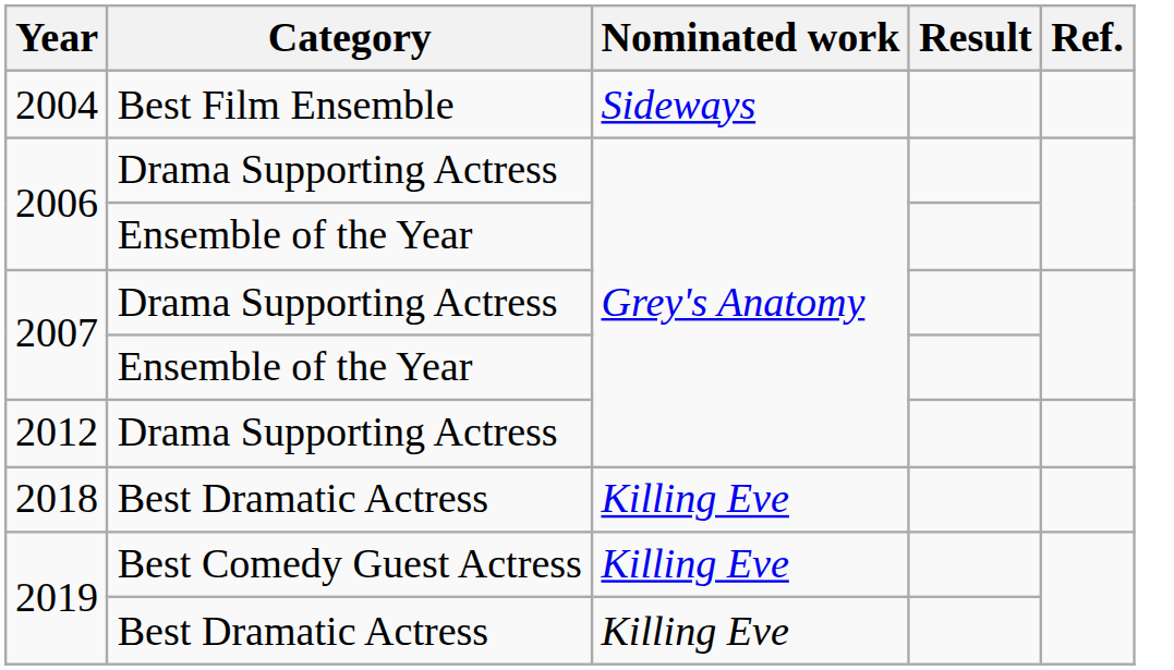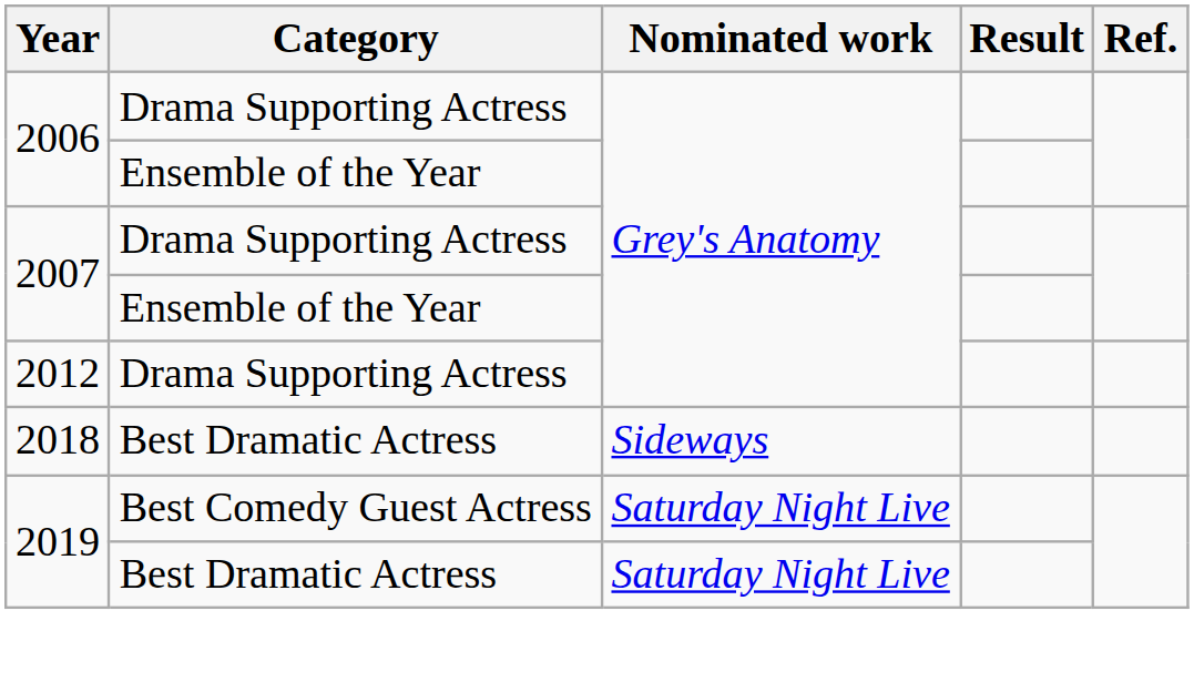 <table class="wikitable plainrowheaders">
 <tr>
 <th scope="col">Year</th>
 <th scope="col">Category</th>
 <th scope="col">Nominated work</th>
 <th scope="col">Result</th>
 <th scope="col">Ref.</th>
-</tr>
-<tr>
-<td>2004</td>
-<td>Best Film Ensemble</td>
-<td><em><a href='#'>Sideways</a></em></td>
-<td></td>
-<td align="center"></td>
 </tr>
 <tr>
 <td rowspan="2">2006</td>
 <td>Drama Supporting Actress</td>
 <td rowspan="5"><em><a href='#'>Grey's Anatomy</a></em></td>
 <td></td>
 <td align="center" rowspan="2"></td>
 </tr>
 <tr>
 <td>Ensemble of the Year</td>
 <td></td>
 </tr>
 <tr>
 <td rowspan="2">2007</td>
 <td>Drama Supporting Actress</td>
 <td></td>
 <td align="center" rowspan="2"></td>
 </tr>
 <tr>
 <td>Ensemble of the Year</td>
 <td></td>
 </tr>
 <tr>
 <td>2012</td>
 <td>Drama Supporting Actress</td>
 <td></td>
 <td align="center"></td>
 </tr>
 <tr>
 <td>2018</td>
 <td>Best Dramatic Actress</td>
-<td><em><a href='#'>Killing Eve</a></em></td>
+<td><em><a href='#'>Sideways</a></em></td>
 <td></td>
 <td align="center"></td>
 </tr>
 <tr>
 <td rowspan="2">2019</td>
 <td>Best Comedy Guest Actress</td>
-<td><em><a href='#'>Killing Eve</a></em></td>
+<td><em><a href='#'>Saturday Night Live</a></em></td>
 <td></td>
 <td align="center" rowspan="2"></td>
 </tr>
 <tr>
 <td>Best Dramatic Actress</td>
-<td><em>Killing Eve</em></td>
+<td><em><a href='#'>Saturday Night Live</a></em></td>
 <td></td>
 </tr>
 </table>
